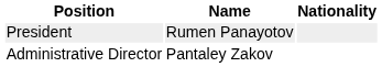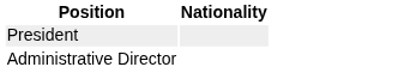 <table class="toccolours">
 <tr>
 <th bgcolor=>Position</th>
-<th bgcolor=>Name</th>
 <th bgcolor=>Nationality</th>
 </tr>
 <tr style="background:#eee;">
 <td>President</td>
-<td>Rumen Panayotov</td>
 <td></td>
 </tr>
 <tr>
 <td>Administrative Director</td>
-<td>Pantaley Zakov</td>
 <td></td>
 </tr>
 </table>
